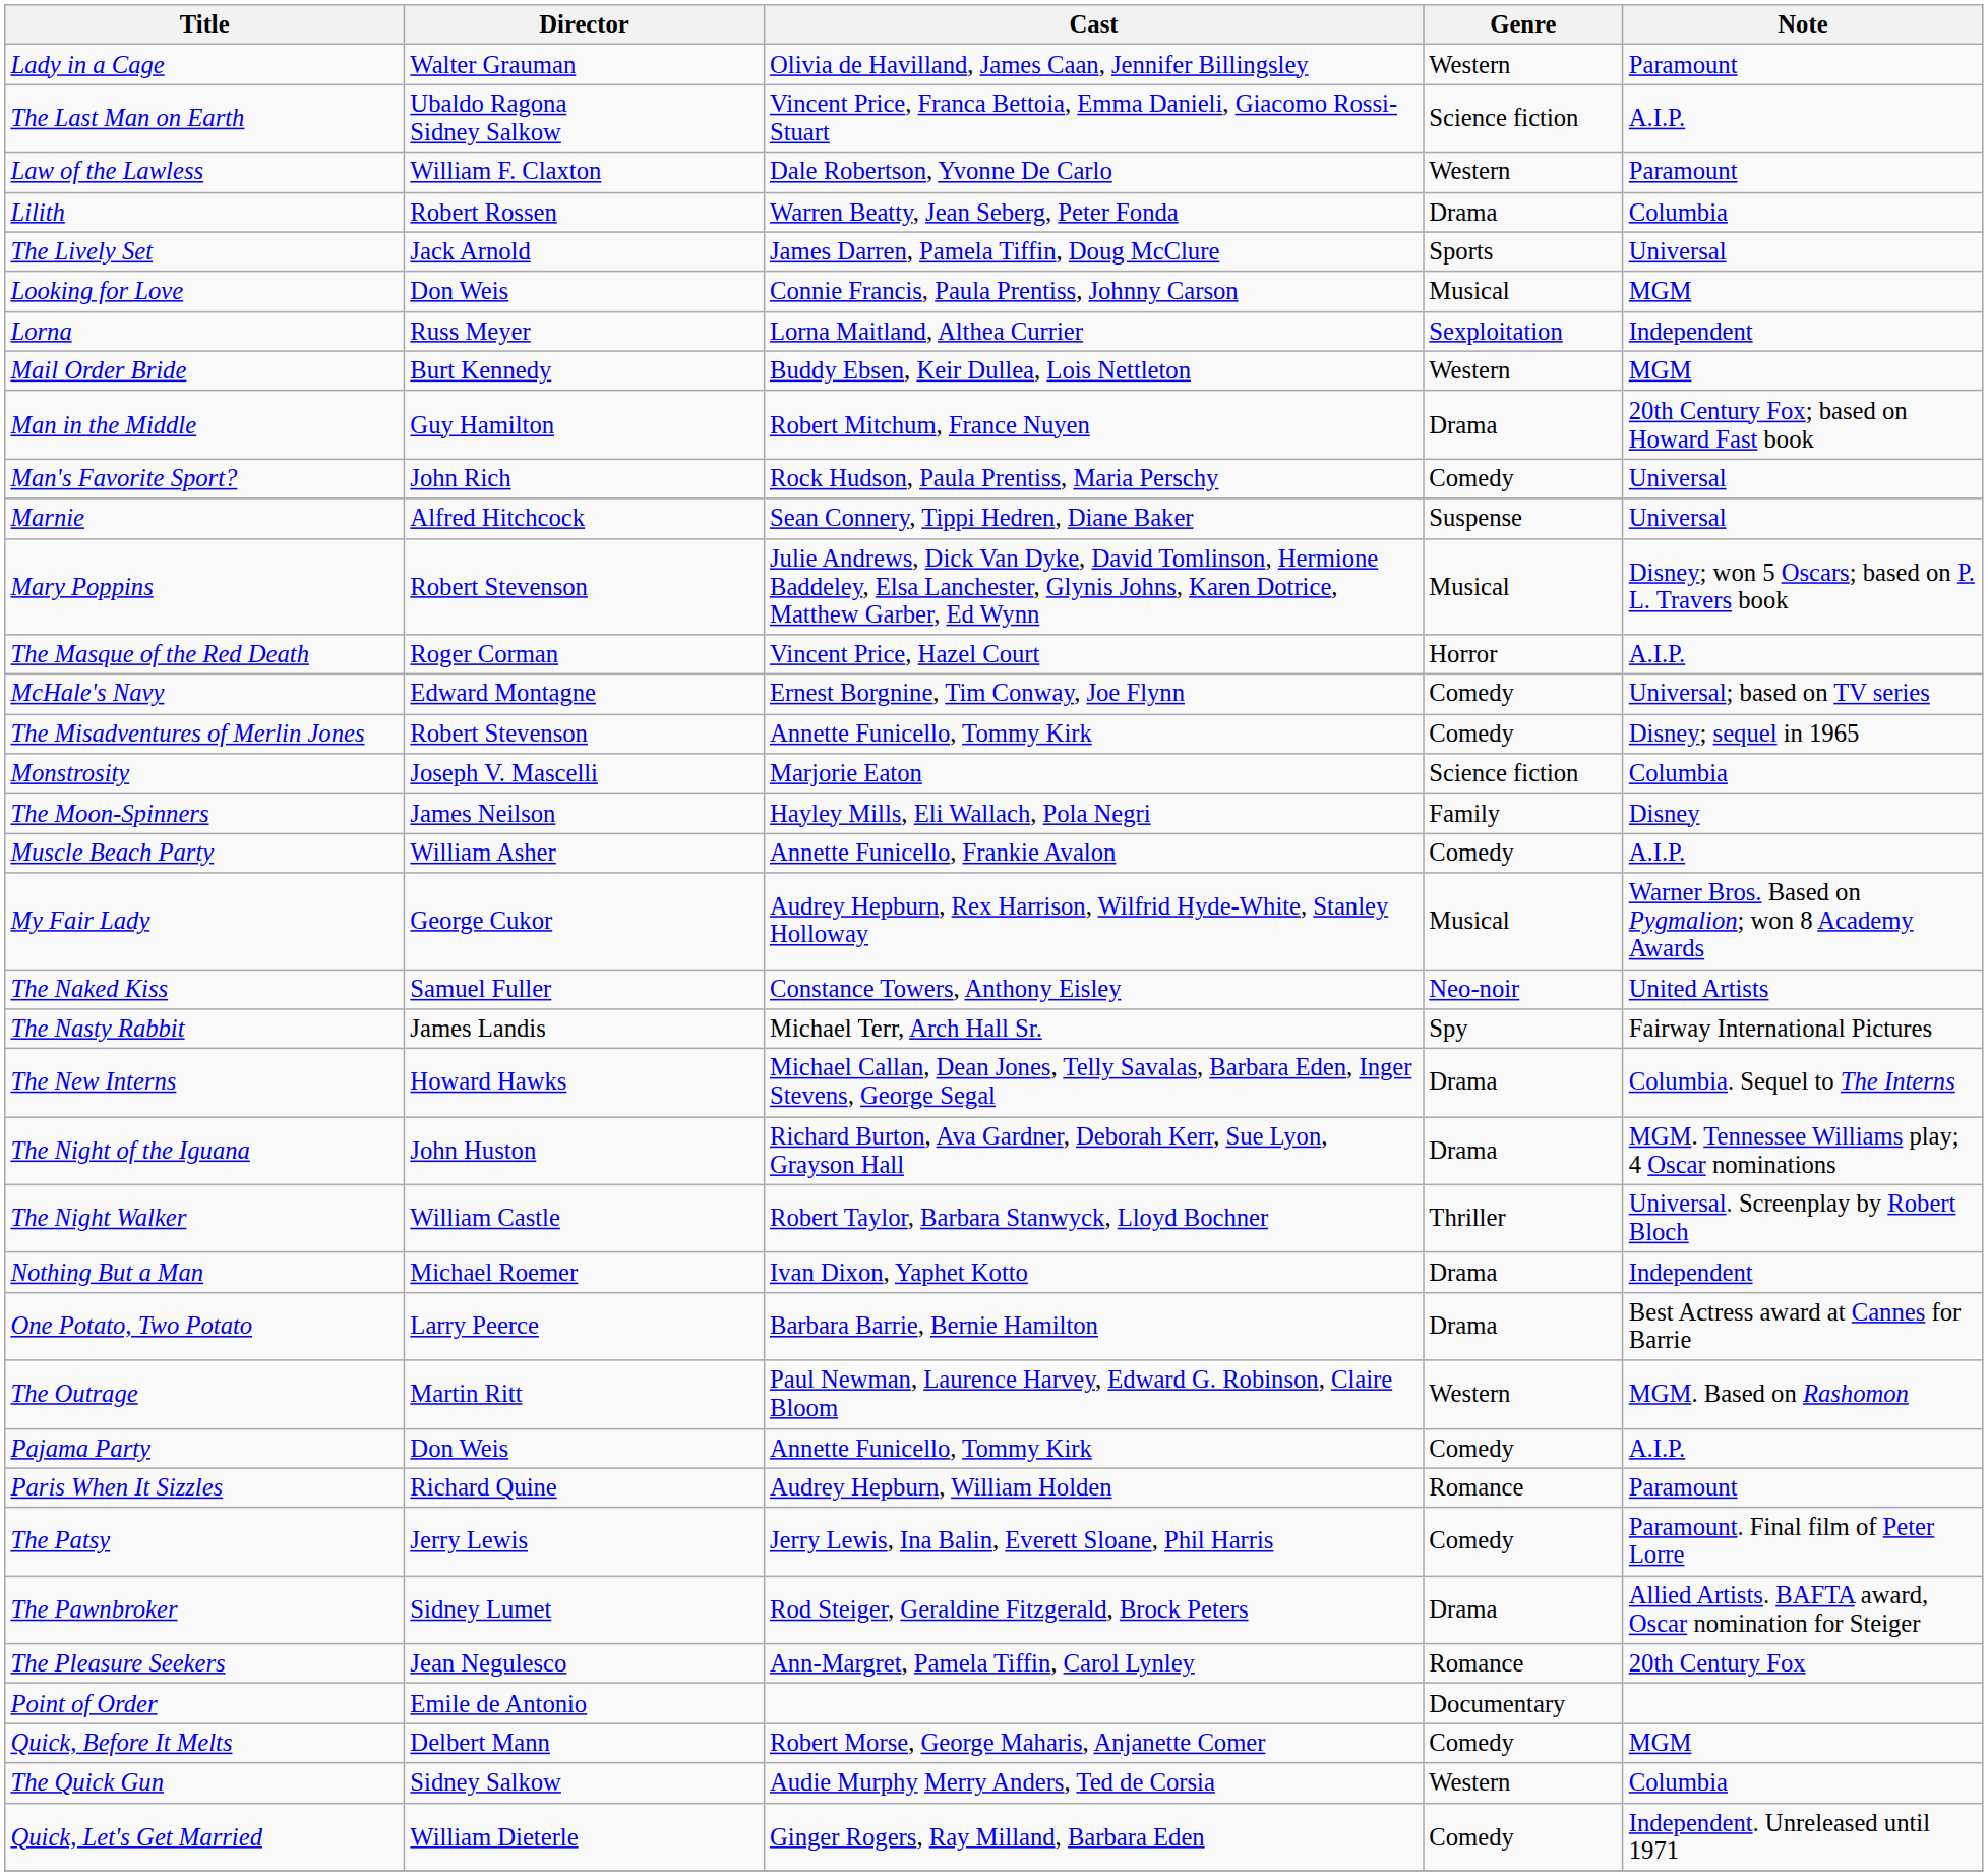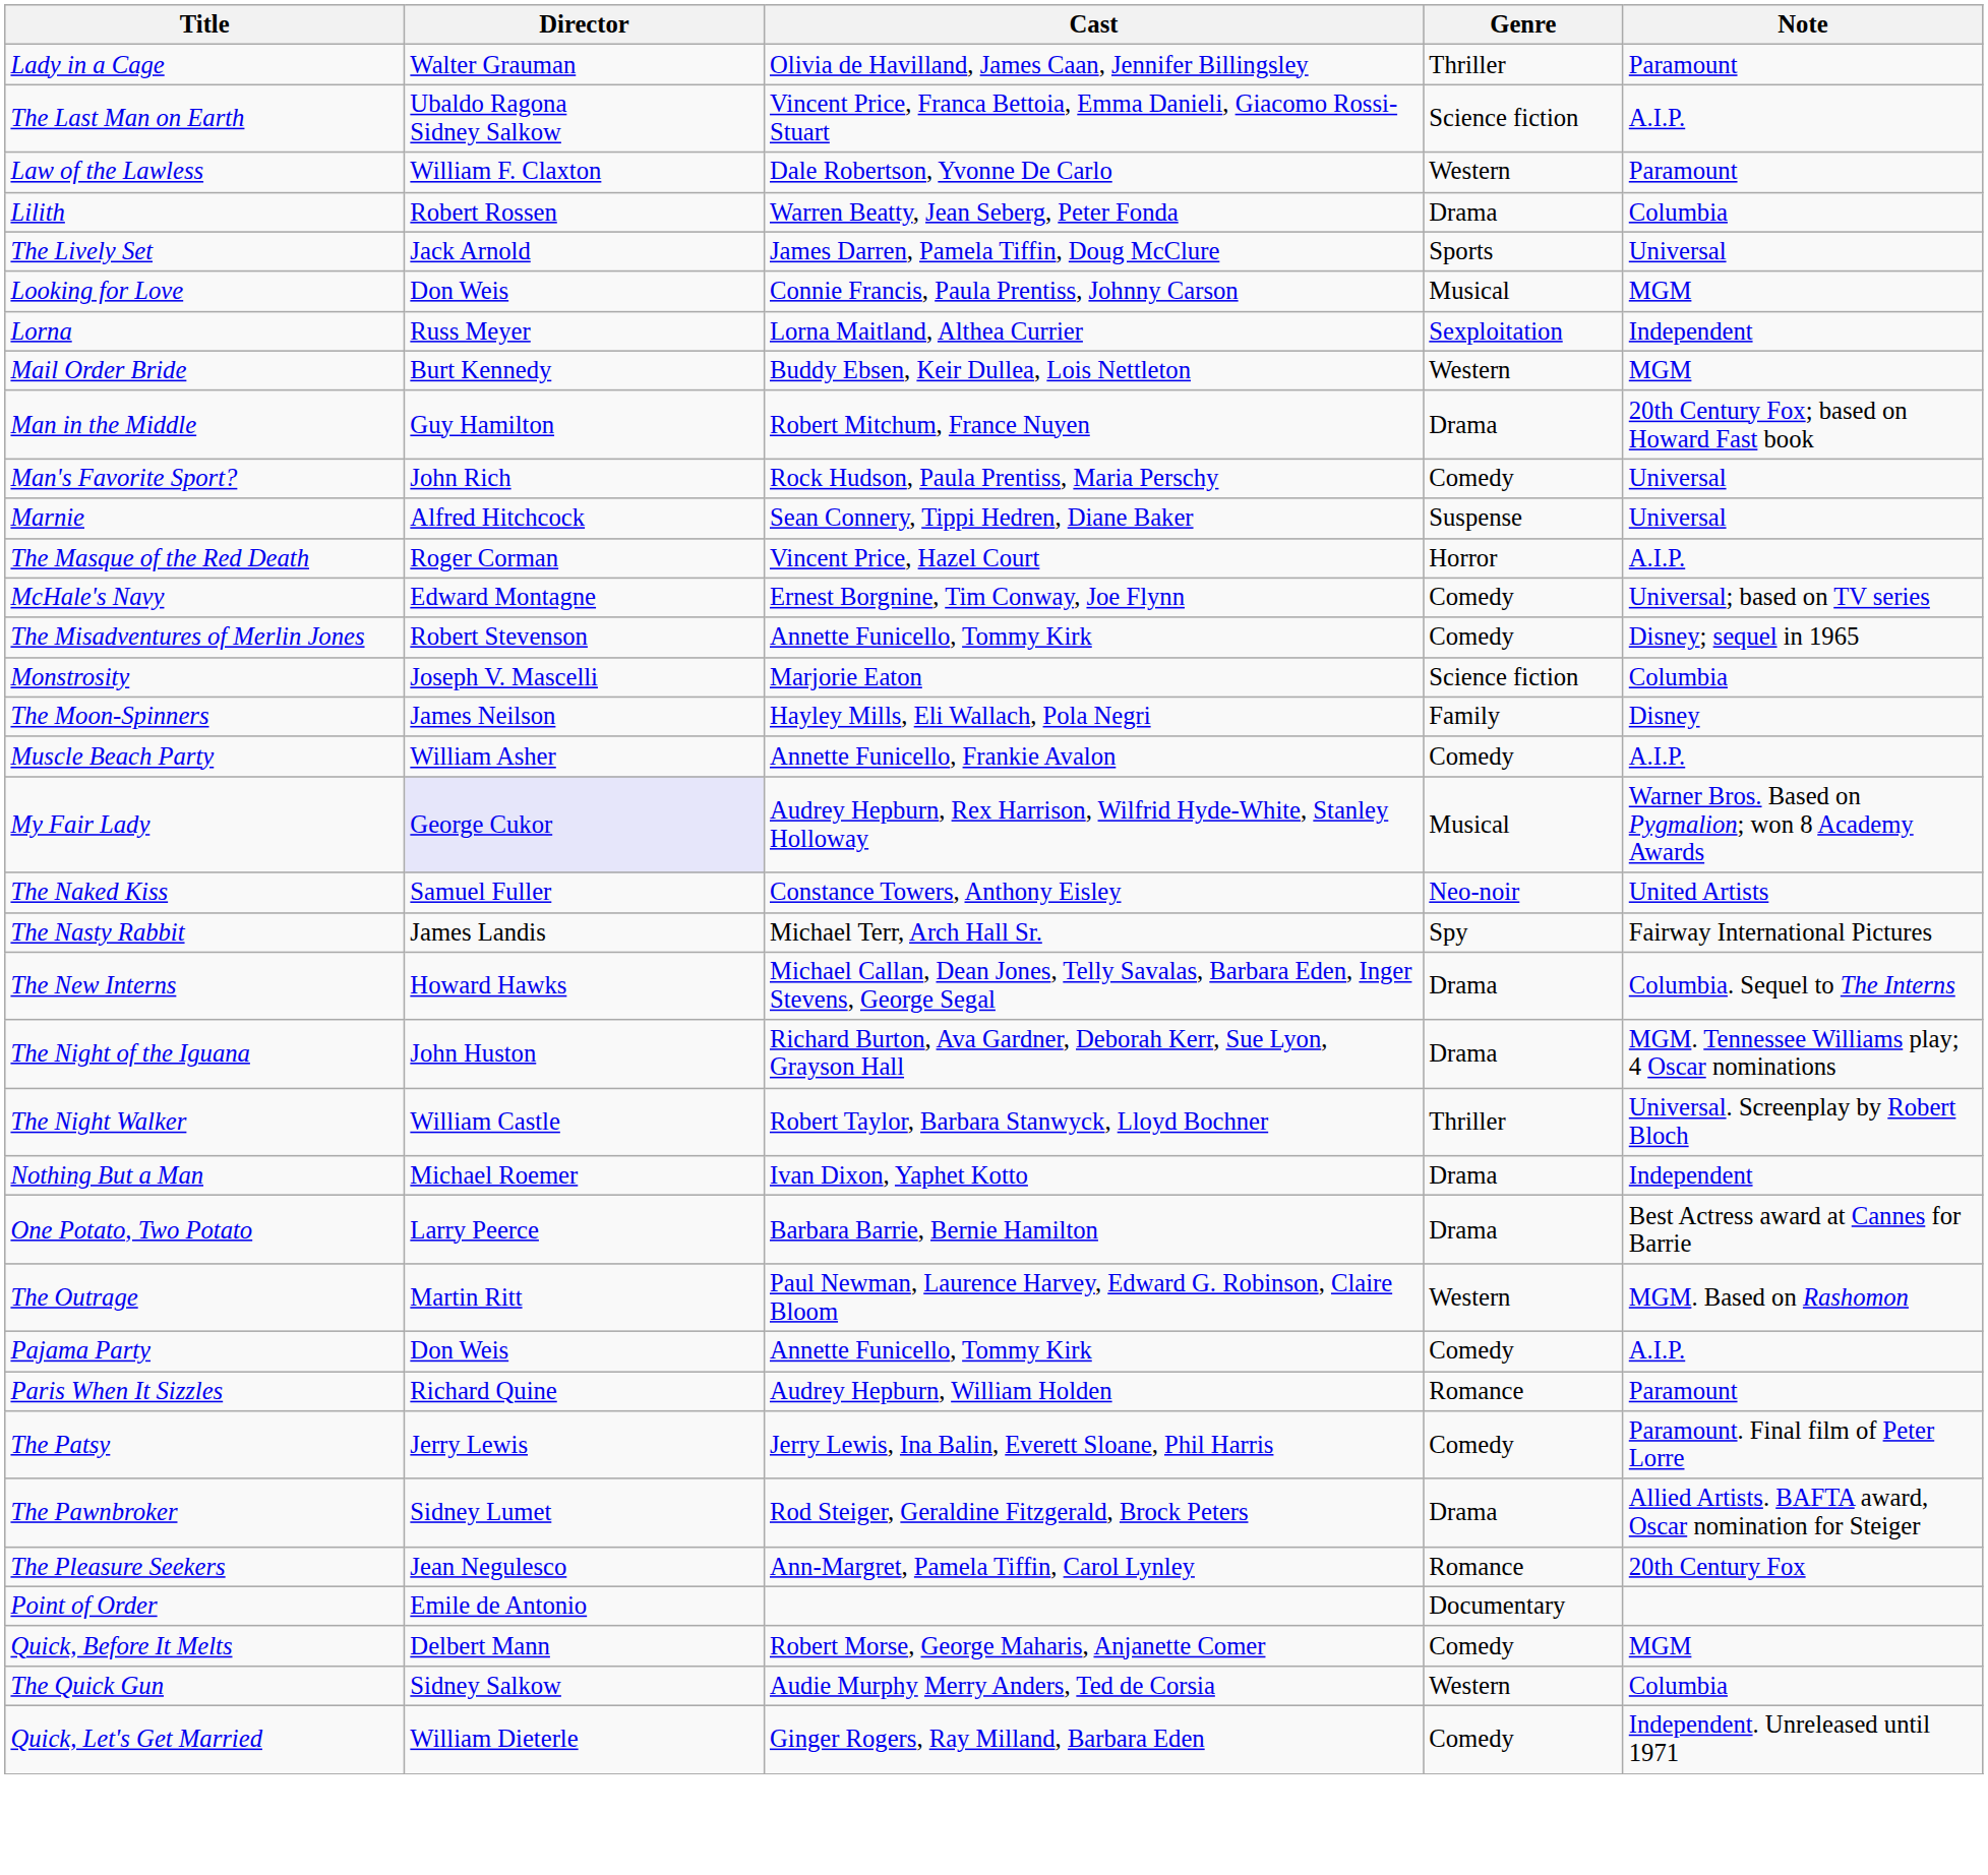 <table class="wikitable" style="width:100%;">
 <tr>
 <th style="width:20%;">Title</th>
 <th style="width:18%;">Director</th>
 <th style="width:33%;">Cast</th>
 <th style="width:10%;">Genre</th>
 <th style="width:18%;">Note</th>
 </tr>
 <tr>
 <td><em><a href='#'>Lady in a Cage</a></em></td>
 <td><a href='#'>Walter Grauman</a></td>
 <td><a href='#'>Olivia de Havilland</a>, <a href='#'>James Caan</a>, <a href='#'>Jennifer Billingsley</a></td>
-<td>Western</td>
+<td>Thriller</td>
 <td><a href='#'>Paramount</a></td>
 </tr>
 <tr>
 <td><em><a href='#'>The Last Man on Earth</a></em></td>
 <td><a href='#'>Ubaldo Ragona</a><br><a href='#'>Sidney Salkow</a></td>
 <td><a href='#'>Vincent Price</a>, <a href='#'>Franca Bettoia</a>, <a href='#'>Emma Danieli</a>, <a href='#'>Giacomo Rossi-Stuart</a></td>
 <td>Science fiction</td>
 <td><a href='#'>A.I.P.</a></td>
 </tr>
 <tr>
 <td><em><a href='#'>Law of the Lawless</a></em></td>
 <td><a href='#'>William F. Claxton</a></td>
 <td><a href='#'>Dale Robertson</a>, <a href='#'>Yvonne De Carlo</a></td>
 <td>Western</td>
 <td><a href='#'>Paramount</a></td>
 </tr>
 <tr>
 <td><em><a href='#'>Lilith</a></em></td>
 <td><a href='#'>Robert Rossen</a></td>
 <td><a href='#'>Warren Beatty</a>, <a href='#'>Jean Seberg</a>, <a href='#'>Peter Fonda</a></td>
 <td>Drama</td>
 <td><a href='#'>Columbia</a></td>
 </tr>
 <tr>
 <td><em><a href='#'>The Lively Set</a></em></td>
 <td><a href='#'>Jack Arnold</a></td>
 <td><a href='#'>James Darren</a>, <a href='#'>Pamela Tiffin</a>, <a href='#'>Doug McClure</a></td>
 <td>Sports</td>
 <td><a href='#'>Universal</a></td>
 </tr>
 <tr>
 <td><em><a href='#'>Looking for Love</a></em></td>
 <td><a href='#'>Don Weis</a></td>
 <td><a href='#'>Connie Francis</a>, <a href='#'>Paula Prentiss</a>, <a href='#'>Johnny Carson</a></td>
 <td>Musical</td>
 <td><a href='#'>MGM</a></td>
 </tr>
 <tr>
 <td><em><a href='#'>Lorna</a></em></td>
 <td><a href='#'>Russ Meyer</a></td>
 <td><a href='#'>Lorna Maitland</a>, <a href='#'>Althea Currier</a></td>
 <td><a href='#'>Sexploitation</a></td>
 <td><a href='#'>Independent</a></td>
 </tr>
 <tr>
 <td><em><a href='#'>Mail Order Bride</a></em></td>
 <td><a href='#'>Burt Kennedy</a></td>
 <td><a href='#'>Buddy Ebsen</a>, <a href='#'>Keir Dullea</a>, <a href='#'>Lois Nettleton</a></td>
 <td>Western</td>
 <td><a href='#'>MGM</a></td>
 </tr>
 <tr>
 <td><em><a href='#'>Man in the Middle</a></em></td>
 <td><a href='#'>Guy Hamilton</a></td>
 <td><a href='#'>Robert Mitchum</a>, <a href='#'>France Nuyen</a></td>
 <td>Drama</td>
 <td><a href='#'>20th Century Fox</a>; based on <a href='#'>Howard Fast</a> book</td>
 </tr>
 <tr>
 <td><em><a href='#'>Man's Favorite Sport?</a></em></td>
 <td><a href='#'>John Rich</a></td>
 <td><a href='#'>Rock Hudson</a>, <a href='#'>Paula Prentiss</a>, <a href='#'>Maria Perschy</a></td>
 <td>Comedy</td>
 <td><a href='#'>Universal</a></td>
 </tr>
 <tr>
 <td><em><a href='#'>Marnie</a></em></td>
 <td><a href='#'>Alfred Hitchcock</a></td>
 <td><a href='#'>Sean Connery</a>, <a href='#'>Tippi Hedren</a>, <a href='#'>Diane Baker</a></td>
 <td>Suspense</td>
 <td><a href='#'>Universal</a></td>
 </tr>
 <tr>
-<td><em><a href='#'>Mary Poppins</a></em></td>
-<td><a href='#'>Robert Stevenson</a></td>
-<td><a href='#'>Julie Andrews</a>, <a href='#'>Dick Van Dyke</a>, <a href='#'>David Tomlinson</a>, <a href='#'>Hermione Baddeley</a>, <a href='#'>Elsa Lanchester</a>, <a href='#'>Glynis Johns</a>, <a href='#'>Karen Dotrice</a>, <a href='#'>Matthew Garber</a>, <a href='#'>Ed Wynn</a></td>
-<td>Musical</td>
-<td><a href='#'>Disney</a>; won 5 <a href='#'>Oscars</a>; based on <a href='#'>P. L. Travers</a> book</td>
-</tr>
-<tr>
 <td><em><a href='#'>The Masque of the Red Death</a></em></td>
 <td><a href='#'>Roger Corman</a></td>
 <td><a href='#'>Vincent Price</a>, <a href='#'>Hazel Court</a></td>
 <td>Horror</td>
 <td><a href='#'>A.I.P.</a></td>
 </tr>
 <tr>
 <td><em><a href='#'>McHale's Navy</a></em></td>
 <td><a href='#'>Edward Montagne</a></td>
 <td><a href='#'>Ernest Borgnine</a>, <a href='#'>Tim Conway</a>, <a href='#'>Joe Flynn</a></td>
 <td>Comedy</td>
 <td><a href='#'>Universal</a>; based on <a href='#'>TV series</a></td>
 </tr>
 <tr>
 <td><em><a href='#'>The Misadventures of Merlin Jones</a></em></td>
 <td><a href='#'>Robert Stevenson</a></td>
 <td><a href='#'>Annette Funicello</a>, <a href='#'>Tommy Kirk</a></td>
 <td>Comedy</td>
 <td><a href='#'>Disney</a>; <a href='#'>sequel</a> in 1965</td>
 </tr>
 <tr>
 <td><em><a href='#'>Monstrosity</a></em></td>
 <td><a href='#'>Joseph V. Mascelli</a></td>
 <td><a href='#'>Marjorie Eaton</a></td>
 <td>Science fiction</td>
 <td><a href='#'>Columbia</a></td>
 </tr>
 <tr>
 <td><em><a href='#'>The Moon-Spinners</a></em></td>
 <td><a href='#'>James Neilson</a></td>
 <td><a href='#'>Hayley Mills</a>, <a href='#'>Eli Wallach</a>, <a href='#'>Pola Negri</a></td>
 <td>Family</td>
 <td><a href='#'>Disney</a></td>
 </tr>
 <tr>
 <td><em><a href='#'>Muscle Beach Party</a></em></td>
 <td><a href='#'>William Asher</a></td>
 <td><a href='#'>Annette Funicello</a>, <a href='#'>Frankie Avalon</a></td>
 <td>Comedy</td>
 <td><a href='#'>A.I.P.</a></td>
 </tr>
 <tr>
 <td><em><a href='#'>My Fair Lady</a></em></td>
-<td><a href='#'>George Cukor</a></td>
+<td style="background: lavender;"><a href='#'>George Cukor</a></td>
 <td><a href='#'>Audrey Hepburn</a>, <a href='#'>Rex Harrison</a>, <a href='#'>Wilfrid Hyde-White</a>, <a href='#'>Stanley Holloway</a></td>
 <td>Musical</td>
 <td><a href='#'>Warner Bros.</a> Based on <em><a href='#'>Pygmalion</a></em>; won 8 <a href='#'>Academy Awards</a></td>
 </tr>
 <tr>
 <td><em><a href='#'>The Naked Kiss</a></em></td>
 <td><a href='#'>Samuel Fuller</a></td>
 <td><a href='#'>Constance Towers</a>, <a href='#'>Anthony Eisley</a></td>
 <td><a href='#'>Neo-noir</a></td>
 <td><a href='#'>United Artists</a></td>
 </tr>
 <tr>
 <td><em><a href='#'>The Nasty Rabbit</a></em></td>
 <td>James Landis</td>
 <td>Michael Terr, <a href='#'>Arch Hall Sr.</a></td>
 <td>Spy</td>
 <td>Fairway International Pictures</td>
 </tr>
 <tr>
 <td><em><a href='#'>The New Interns</a></em></td>
 <td><a href='#'>Howard Hawks</a></td>
 <td><a href='#'>Michael Callan</a>, <a href='#'>Dean Jones</a>, <a href='#'>Telly Savalas</a>, <a href='#'>Barbara Eden</a>, <a href='#'>Inger Stevens</a>, <a href='#'>George Segal</a></td>
 <td>Drama</td>
 <td><a href='#'>Columbia</a>. Sequel to <em><a href='#'>The Interns</a></em></td>
 </tr>
 <tr>
 <td><em><a href='#'>The Night of the Iguana</a></em></td>
 <td><a href='#'>John Huston</a></td>
 <td><a href='#'>Richard Burton</a>, <a href='#'>Ava Gardner</a>, <a href='#'>Deborah Kerr</a>, <a href='#'>Sue Lyon</a>, <a href='#'>Grayson Hall</a></td>
 <td>Drama</td>
 <td><a href='#'>MGM</a>. <a href='#'>Tennessee Williams</a> play; 4 <a href='#'>Oscar</a> nominations</td>
 </tr>
 <tr>
 <td><em><a href='#'>The Night Walker</a></em></td>
 <td><a href='#'>William Castle</a></td>
 <td><a href='#'>Robert Taylor</a>, <a href='#'>Barbara Stanwyck</a>, <a href='#'>Lloyd Bochner</a></td>
 <td>Thriller</td>
 <td><a href='#'>Universal</a>. Screenplay by <a href='#'>Robert Bloch</a></td>
 </tr>
 <tr>
 <td><em><a href='#'>Nothing But a Man</a></em></td>
 <td><a href='#'>Michael Roemer</a></td>
 <td><a href='#'>Ivan Dixon</a>, <a href='#'>Yaphet Kotto</a></td>
 <td>Drama</td>
 <td><a href='#'>Independent</a></td>
 </tr>
 <tr>
 <td><em><a href='#'>One Potato, Two Potato</a></em></td>
 <td><a href='#'>Larry Peerce</a></td>
 <td><a href='#'>Barbara Barrie</a>, <a href='#'>Bernie Hamilton</a></td>
 <td>Drama</td>
 <td>Best Actress award at <a href='#'>Cannes</a> for Barrie</td>
 </tr>
 <tr>
 <td><em><a href='#'>The Outrage</a></em></td>
 <td><a href='#'>Martin Ritt</a></td>
 <td><a href='#'>Paul Newman</a>, <a href='#'>Laurence Harvey</a>, <a href='#'>Edward G. Robinson</a>, <a href='#'>Claire Bloom</a></td>
 <td>Western</td>
 <td><a href='#'>MGM</a>. Based on <em><a href='#'>Rashomon</a></em></td>
 </tr>
 <tr>
 <td><em><a href='#'>Pajama Party</a></em></td>
 <td><a href='#'>Don Weis</a></td>
 <td><a href='#'>Annette Funicello</a>, <a href='#'>Tommy Kirk</a></td>
 <td>Comedy</td>
 <td><a href='#'>A.I.P.</a></td>
 </tr>
 <tr>
 <td><em><a href='#'>Paris When It Sizzles</a></em></td>
 <td><a href='#'>Richard Quine</a></td>
 <td><a href='#'>Audrey Hepburn</a>, <a href='#'>William Holden</a></td>
 <td>Romance</td>
 <td><a href='#'>Paramount</a></td>
 </tr>
 <tr>
 <td><em><a href='#'>The Patsy</a></em></td>
 <td><a href='#'>Jerry Lewis</a></td>
 <td><a href='#'>Jerry Lewis</a>, <a href='#'>Ina Balin</a>, <a href='#'>Everett Sloane</a>, <a href='#'>Phil Harris</a></td>
 <td>Comedy</td>
 <td><a href='#'>Paramount</a>. Final film of <a href='#'>Peter Lorre</a></td>
 </tr>
 <tr>
 <td><em><a href='#'>The Pawnbroker</a></em></td>
 <td><a href='#'>Sidney Lumet</a></td>
 <td><a href='#'>Rod Steiger</a>, <a href='#'>Geraldine Fitzgerald</a>, <a href='#'>Brock Peters</a></td>
 <td>Drama</td>
 <td><a href='#'>Allied Artists</a>. <a href='#'>BAFTA</a> award, <a href='#'>Oscar</a> nomination for Steiger</td>
 </tr>
 <tr>
 <td><em><a href='#'>The Pleasure Seekers</a></em></td>
 <td><a href='#'>Jean Negulesco</a></td>
 <td><a href='#'>Ann-Margret</a>, <a href='#'>Pamela Tiffin</a>, <a href='#'>Carol Lynley</a></td>
 <td>Romance</td>
 <td><a href='#'>20th Century Fox</a></td>
 </tr>
 <tr>
 <td><em><a href='#'>Point of Order</a></em></td>
 <td><a href='#'>Emile de Antonio</a></td>
 <td></td>
 <td>Documentary</td>
 <td></td>
 </tr>
 <tr>
 <td><em><a href='#'>Quick, Before It Melts</a></em></td>
 <td><a href='#'>Delbert Mann</a></td>
 <td><a href='#'>Robert Morse</a>, <a href='#'>George Maharis</a>, <a href='#'>Anjanette Comer</a></td>
 <td>Comedy</td>
 <td><a href='#'>MGM</a></td>
 </tr>
 <tr>
 <td><em><a href='#'>The Quick Gun</a></em></td>
 <td><a href='#'>Sidney Salkow</a></td>
 <td><a href='#'>Audie Murphy</a> <a href='#'>Merry Anders</a>, <a href='#'>Ted de Corsia</a></td>
 <td>Western</td>
 <td><a href='#'>Columbia</a></td>
 </tr>
 <tr>
 <td><em><a href='#'>Quick, Let's Get Married</a></em></td>
 <td><a href='#'>William Dieterle</a></td>
 <td><a href='#'>Ginger Rogers</a>, <a href='#'>Ray Milland</a>, <a href='#'>Barbara Eden</a></td>
 <td>Comedy</td>
 <td><a href='#'>Independent</a>. Unreleased until 1971</td>
 </tr>
 <tr>
 </tr>
 <tr>
 </tr>
 </table>
